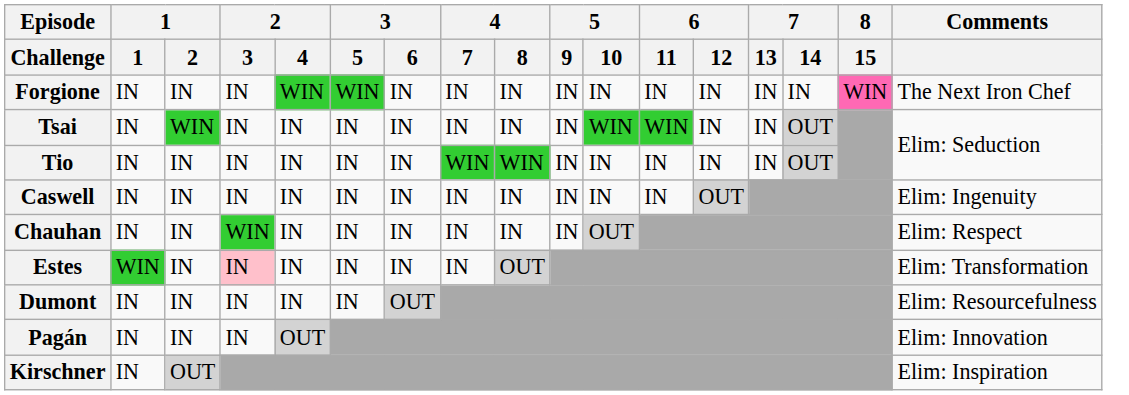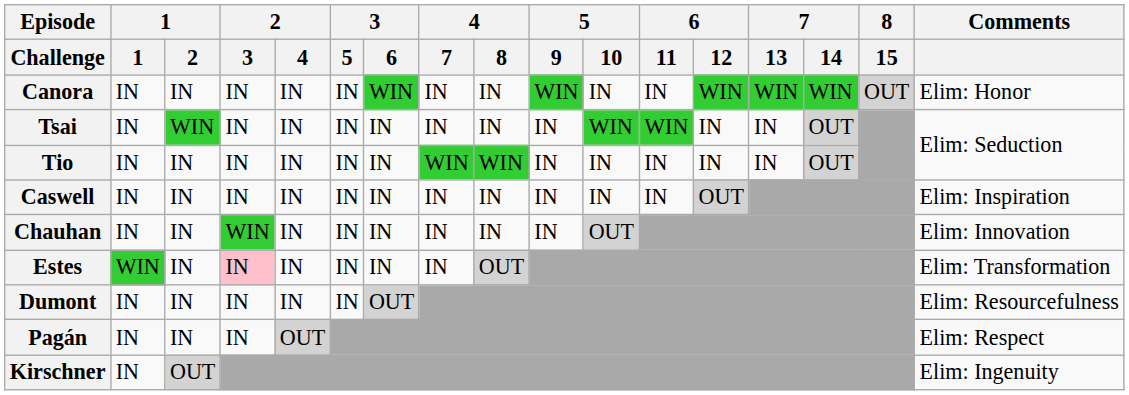 <table class="wikitable" align=>
 <tr>
 <th>Episode</th>
 <th colspan=2;>1</th>
 <th colspan=2;>2</th>
 <th colspan=2;>3</th>
 <th colspan=2;>4</th>
 <th colspan=2;>5</th>
 <th colspan=2;>6</th>
 <th colspan=2;>7</th>
 <th>8</th>
 <th>Comments</th>
 </tr>
 <tr>
 <th>Challenge</th>
 <th>1</th>
 <th>2</th>
 <th>3</th>
 <th>4</th>
 <th>5</th>
 <th>6</th>
 <th>7</th>
 <th>8</th>
 <th>9</th>
 <th>10</th>
 <th>11</th>
 <th>12</th>
 <th>13</th>
 <th>14</th>
 <th>15</th>
 <th></th>
 </tr>
 <tr>
-<th>Forgione</th>
-<td>IN</td>
-<td>IN</td>
-<td>IN</td>
-<td style="background:limegreen;">WIN</td>
-<td style="background:limegreen;">WIN</td>
+<th>Canora</th>
 <td>IN</td>
 <td>IN</td>
 <td>IN</td>
 <td>IN</td>
 <td>IN</td>
+<td style="background:limegreen;">WIN</td>
 <td>IN</td>
 <td>IN</td>
+<td style="background:limegreen;">WIN</td>
 <td>IN</td>
 <td>IN</td>
-<td style="background:hotpink;">WIN</td>
-<td>The Next Iron Chef</td>
+<td style="background:limegreen;">WIN</td>
+<td style="background:limegreen;">WIN</td>
+<td style="background:limegreen;">WIN</td>
+<td style="background:lightgrey;">OUT</td>
+<td>Elim: Honor</td>
 </tr>
 <tr>
 <th>Tsai</th>
 <td>IN</td>
 <td style="background:limegreen;">WIN</td>
 <td>IN</td>
 <td>IN</td>
 <td>IN</td>
 <td>IN</td>
 <td>IN</td>
 <td>IN</td>
 <td>IN</td>
 <td style="background:limegreen;">WIN</td>
 <td style="background:limegreen;">WIN</td>
 <td>IN</td>
 <td>IN</td>
 <td style="background:lightgrey;">OUT</td>
 <td rowspan="2" style="background:darkgrey;"></td>
 <td rowspan=2>Elim: Seduction</td>
 </tr>
 <tr>
 <th>Tio</th>
 <td>IN</td>
 <td>IN</td>
 <td>IN</td>
 <td>IN</td>
 <td>IN</td>
 <td>IN</td>
 <td style="background:limegreen;">WIN</td>
 <td style="background:limegreen;">WIN</td>
 <td>IN</td>
 <td>IN</td>
 <td>IN</td>
 <td>IN</td>
 <td>IN</td>
 <td style="background:lightgrey;">OUT</td>
 </tr>
 <tr>
 <th>Caswell</th>
 <td>IN</td>
 <td>IN</td>
 <td>IN</td>
 <td>IN</td>
 <td>IN</td>
 <td>IN</td>
 <td>IN</td>
 <td>IN</td>
 <td>IN</td>
 <td>IN</td>
 <td>IN</td>
 <td style="background:lightgrey;">OUT</td>
 <td colspan="3" style="background:darkgrey;"></td>
-<td>Elim: Ingenuity</td>
+<td>Elim: Inspiration</td>
 </tr>
 <tr>
 <th>Chauhan</th>
 <td>IN</td>
 <td>IN</td>
 <td style="background:limegreen;">WIN</td>
 <td>IN</td>
 <td>IN</td>
 <td>IN</td>
 <td>IN</td>
 <td>IN</td>
 <td>IN</td>
 <td style="background:lightgrey;">OUT</td>
 <td colspan="5" style="background:darkgrey;"></td>
-<td>Elim: Respect</td>
+<td>Elim: Innovation</td>
 </tr>
 <tr>
 <th>Estes</th>
 <td style="background:limegreen;">WIN</td>
 <td>IN</td>
 <td style="background: pink;">IN</td>
 <td>IN</td>
 <td>IN</td>
 <td>IN</td>
 <td>IN</td>
 <td style="background:lightgrey;">OUT</td>
 <td colspan="7" style="background:darkgrey;"></td>
 <td>Elim: Transformation</td>
 </tr>
 <tr>
 <th>Dumont</th>
 <td>IN</td>
 <td>IN</td>
 <td>IN</td>
 <td>IN</td>
 <td>IN</td>
 <td style="background:lightgrey;">OUT</td>
 <td colspan="9" style="background:darkgrey;"></td>
 <td>Elim: Resourcefulness</td>
 </tr>
 <tr>
 <th>Pagán</th>
 <td>IN</td>
 <td>IN</td>
 <td>IN</td>
 <td style="background:lightgrey;">OUT</td>
 <td colspan="11" style="background:darkgrey;"></td>
-<td>Elim: Innovation</td>
+<td>Elim: Respect</td>
 </tr>
 <tr>
 <th>Kirschner</th>
 <td>IN</td>
 <td style="background:lightgrey;">OUT</td>
 <td colspan="13" style="background:darkgrey;"></td>
-<td>Elim: Inspiration</td>
+<td>Elim: Ingenuity</td>
 </tr>
 </table>
